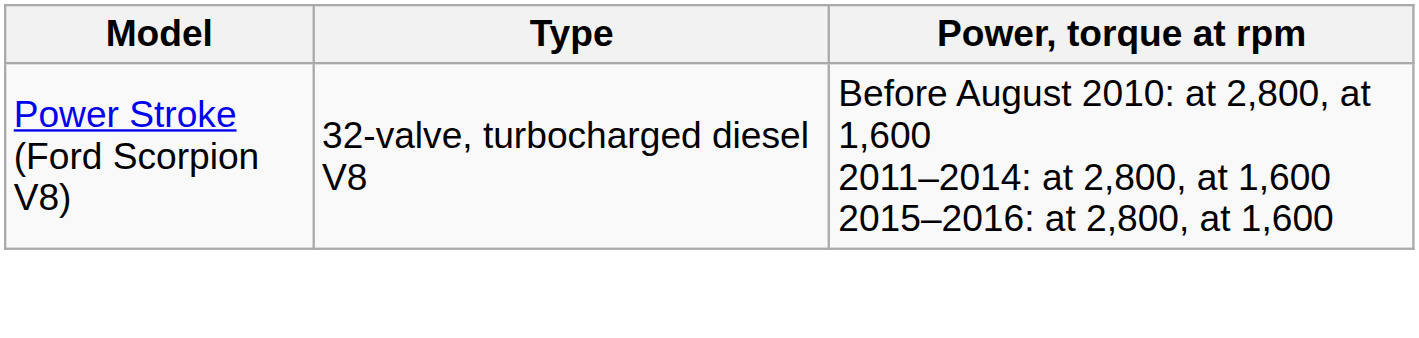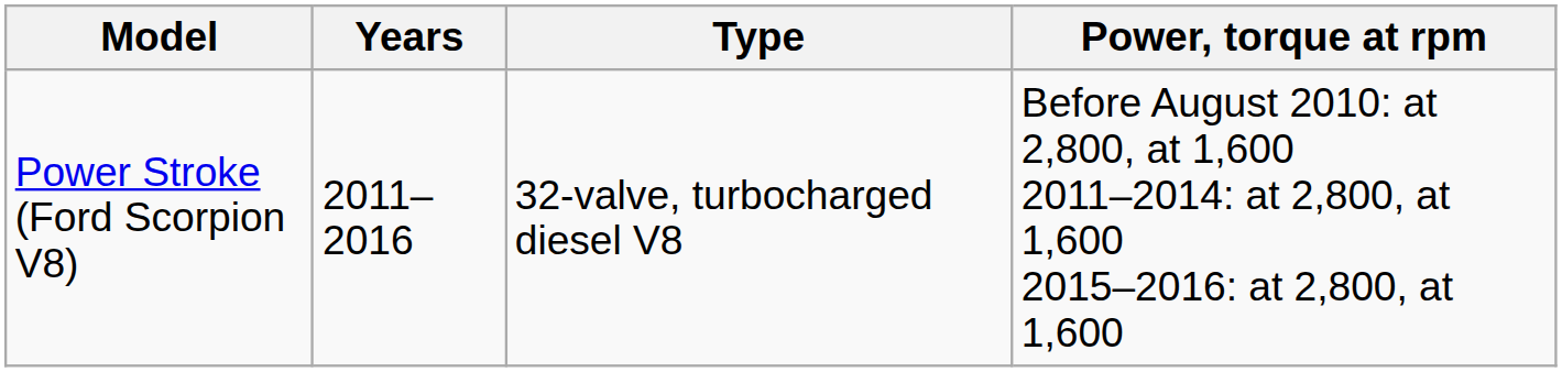 <table class="wikitable collapsible sortable">
 <tr>
 <th>Model</th>
+<th>Years</th>
 <th>Type</th>
 <th>Power, torque at rpm</th>
 </tr>
 <tr>
 <td><a href='#'>Power Stroke</a><br>(Ford Scorpion V8)</td>
+<td>2011–2016</td>
 <td> 32-valve, turbocharged diesel V8</td>
 <td>Before August 2010:  at 2,800,  at 1,600<br>2011–2014:  at 2,800,  at 1,600<br>2015–2016:  at 2,800,  at 1,600</td>
 </tr>
 </table>
